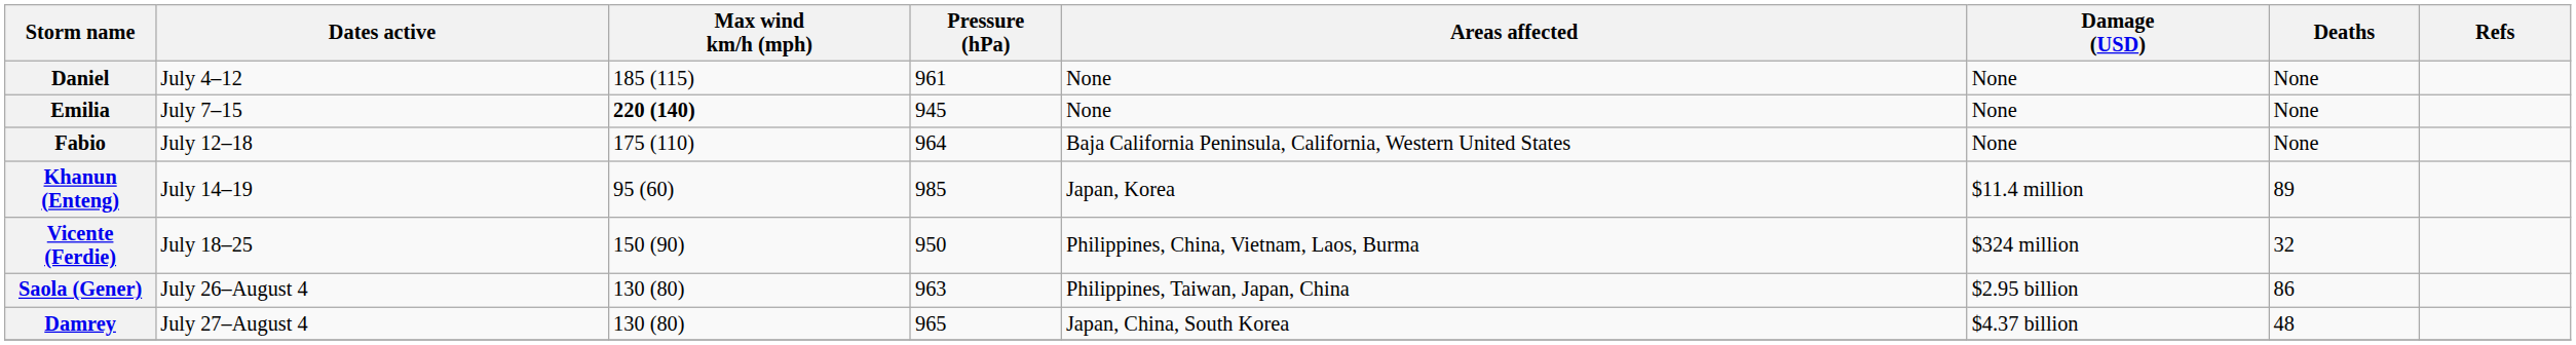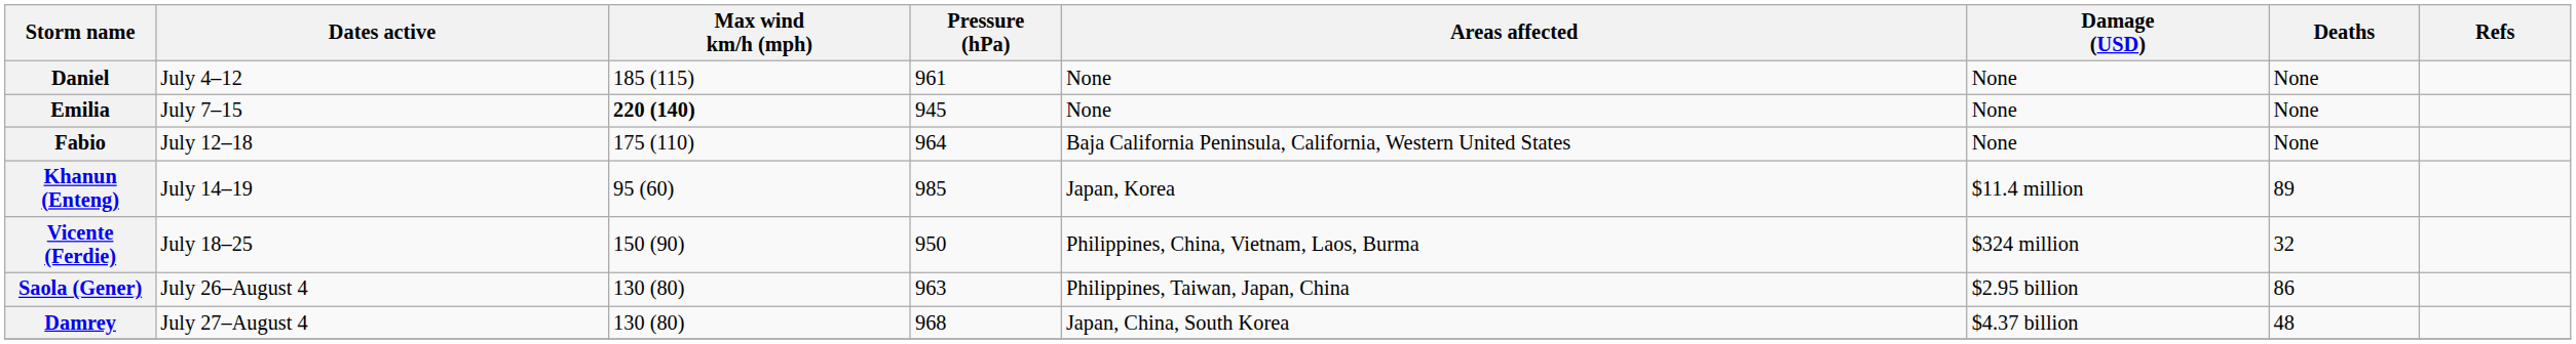 <table class="wikitable sortable">
 <tr>
 <th width="5%">Storm name</th>
 <th width="15%">Dates active</th>
 <th width="10%">Max wind<br>km/h (mph)</th>
 <th width="5%">Pressure<br>(hPa)</th>
 <th width="30%">Areas affected</th>
 <th width="10%">Damage<br>(<a href='#'>USD</a>)</th>
 <th width="5%">Deaths</th>
 <th width="5%">Refs</th>
 </tr>
 <tr>
 <th>Daniel</th>
 <td>July 4–12</td>
 <td>185 (115)</td>
 <td>961</td>
 <td>None</td>
 <td>None</td>
 <td>None</td>
 <td></td>
 </tr>
 <tr>
 <th>Emilia</th>
 <td>July 7–15</td>
 <td><strong>220 (140)</strong></td>
 <td>945</td>
 <td>None</td>
 <td>None</td>
 <td>None</td>
 <td></td>
 </tr>
 <tr>
 <th>Fabio</th>
 <td>July 12–18</td>
 <td>175 (110)</td>
 <td>964</td>
 <td>Baja California Peninsula, California, Western United States</td>
 <td>None</td>
 <td>None</td>
 <td></td>
 </tr>
 <tr>
 <th><a href='#'>Khanun (Enteng)</a></th>
 <td>July 14–19</td>
 <td>95 (60)</td>
 <td>985</td>
 <td>Japan, Korea</td>
 <td>$11.4 million</td>
 <td>89</td>
 <td></td>
 </tr>
 <tr>
 <th><a href='#'>Vicente (Ferdie)</a></th>
 <td>July 18–25</td>
 <td>150 (90)</td>
 <td>950</td>
 <td>Philippines, China, Vietnam, Laos, Burma</td>
 <td>$324 million</td>
 <td>32</td>
 <td></td>
 </tr>
 <tr>
 <th><a href='#'>Saola (Gener)</a></th>
 <td>July 26–August 4</td>
 <td>130 (80)</td>
 <td>963</td>
 <td>Philippines, Taiwan, Japan, China</td>
 <td>$2.95 billion</td>
 <td>86</td>
 <td></td>
 </tr>
 <tr>
 <th><a href='#'>Damrey</a></th>
 <td>July 27–August 4</td>
 <td>130 (80)</td>
-<td>965</td>
+<td>968</td>
 <td>Japan, China, South Korea</td>
 <td>$4.37 billion</td>
 <td>48</td>
 <td></td>
 </tr>
 <tr>
 </tr>
 </table>
